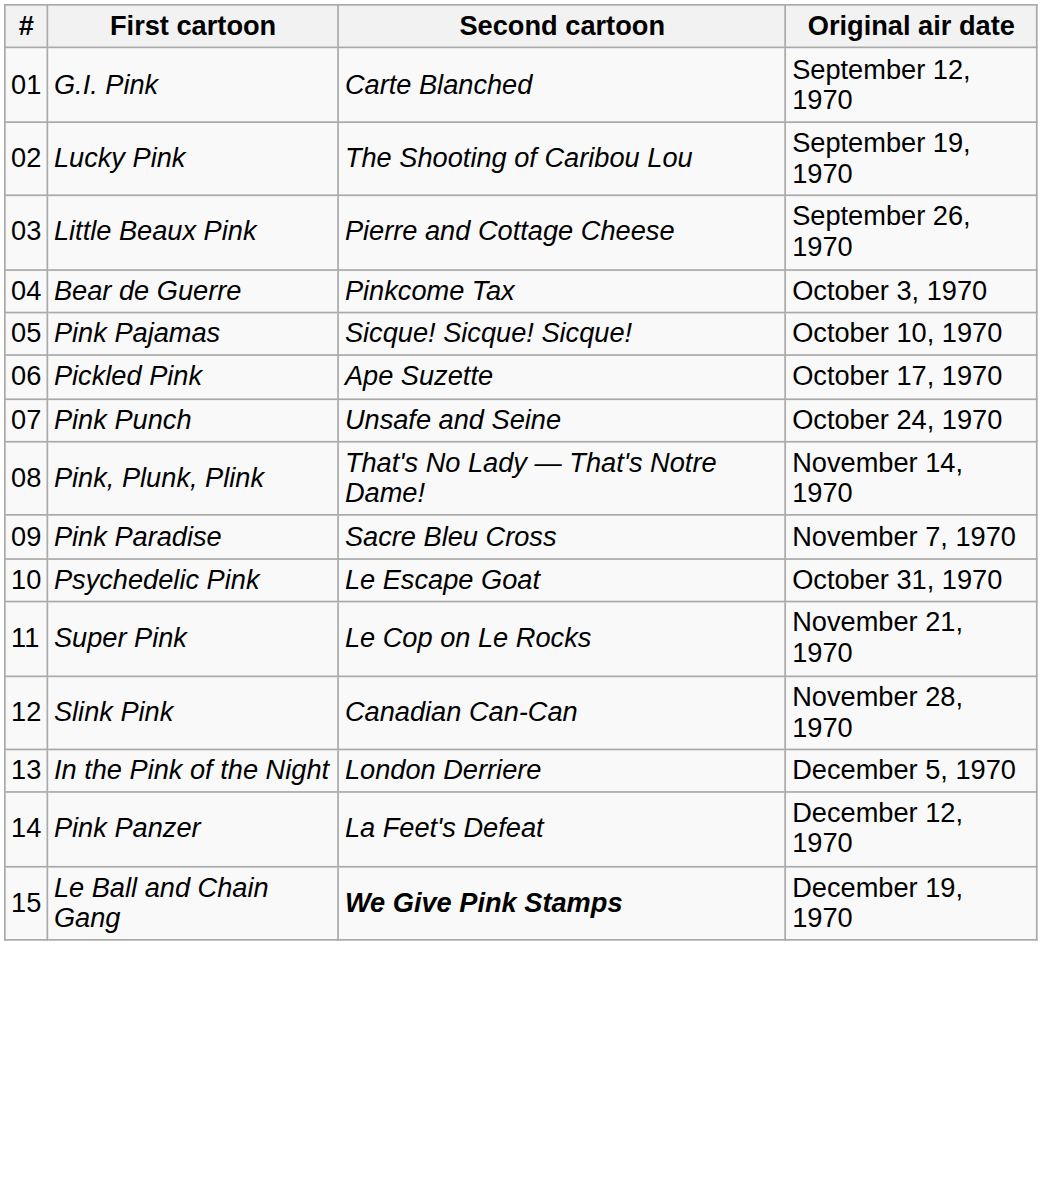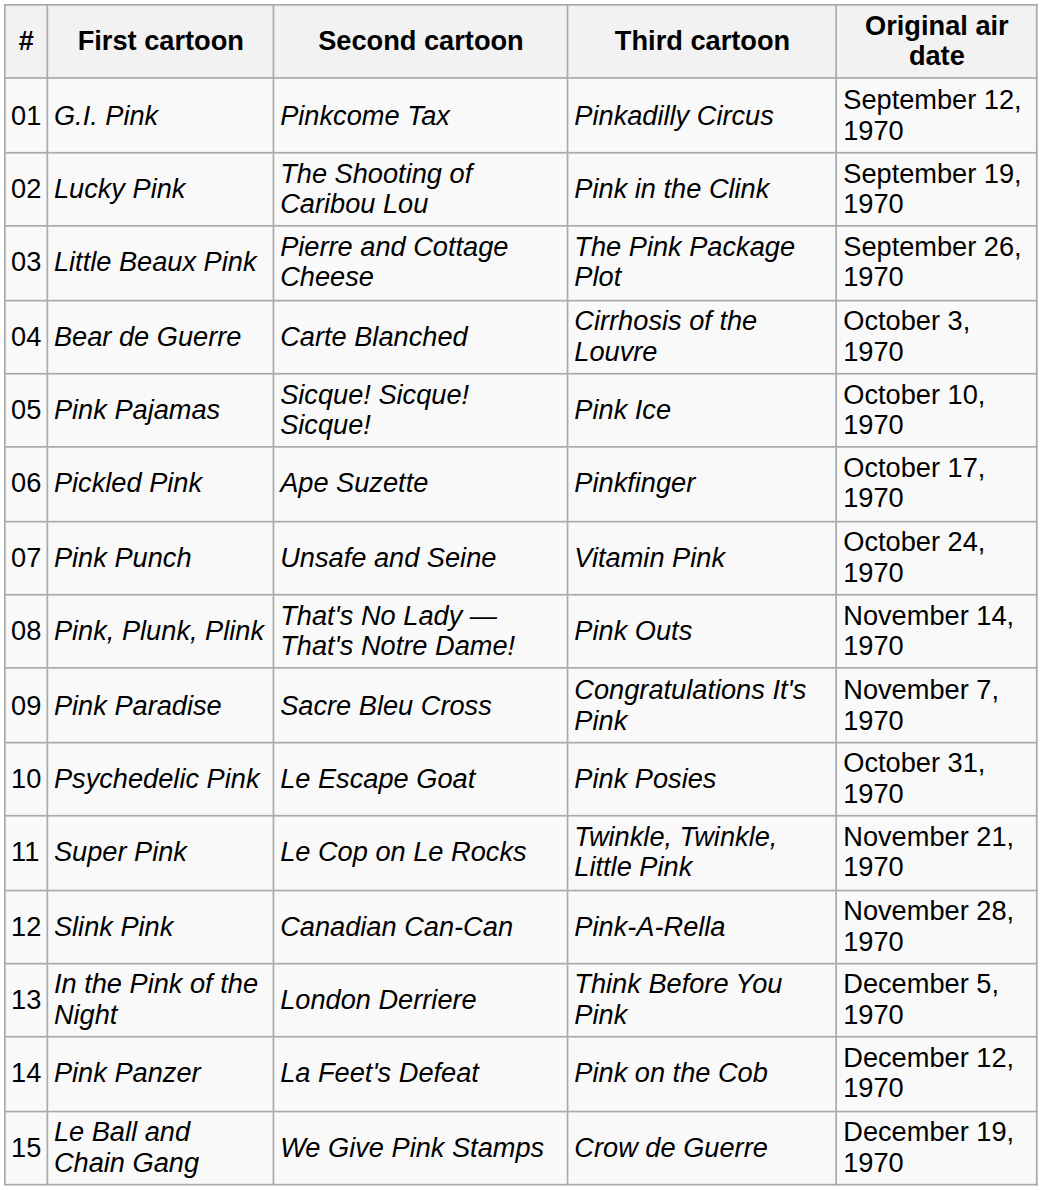 <table class="wikitable">
 <tr>
 <th>#</th>
 <th>First cartoon</th>
 <th>Second cartoon</th>
+<th>Third cartoon</th>
 <th>Original air date</th>
 </tr>
 <tr>
 <td>01</td>
 <td><em>G.I. Pink</em></td>
-<td><em>Carte Blanched</em></td>
+<td><em>Pinkcome Tax</em></td>
+<td><em>Pinkadilly Circus</em></td>
 <td>September 12, 1970</td>
 </tr>
 <tr>
 <td>02</td>
 <td><em>Lucky Pink</em></td>
 <td><em>The Shooting of Caribou Lou</em></td>
+<td><em>Pink in the Clink</em></td>
 <td>September 19, 1970</td>
 </tr>
 <tr>
 <td>03</td>
 <td><em>Little Beaux Pink</em></td>
 <td><em>Pierre and Cottage Cheese</em></td>
+<td><em>The Pink Package Plot</em></td>
 <td>September 26, 1970</td>
 </tr>
 <tr>
 <td>04</td>
 <td><em>Bear de Guerre</em></td>
-<td><em>Pinkcome Tax</em></td>
+<td><em>Carte Blanched</em></td>
+<td><em>Cirrhosis of the Louvre</em></td>
 <td>October 3, 1970</td>
 </tr>
 <tr>
 <td>05</td>
 <td><em>Pink Pajamas</em></td>
 <td><em>Sicque! Sicque! Sicque!</em></td>
+<td><em>Pink Ice</em></td>
 <td>October 10, 1970</td>
 </tr>
 <tr>
 <td>06</td>
 <td><em>Pickled Pink</em></td>
 <td><em>Ape Suzette</em></td>
+<td><em>Pinkfinger</em></td>
 <td>October 17, 1970</td>
 </tr>
 <tr>
 <td>07</td>
 <td><em>Pink Punch</em></td>
 <td><em>Unsafe and Seine</em></td>
+<td><em>Vitamin Pink</em></td>
 <td>October 24, 1970</td>
 </tr>
 <tr>
 <td>08</td>
 <td><em>Pink, Plunk, Plink</em></td>
 <td><em>That's No Lady — That's Notre Dame!</em></td>
+<td><em>Pink Outs</em></td>
 <td>November 14, 1970</td>
 </tr>
 <tr>
 <td>09</td>
 <td><em>Pink Paradise</em></td>
 <td><em>Sacre Bleu Cross</em></td>
+<td><em>Congratulations It's Pink</em></td>
 <td>November 7, 1970</td>
 </tr>
 <tr>
 <td>10</td>
 <td><em>Psychedelic Pink</em></td>
 <td><em>Le Escape Goat</em></td>
+<td><em>Pink Posies</em></td>
 <td>October 31, 1970</td>
 </tr>
 <tr>
 <td>11</td>
 <td><em>Super Pink</em></td>
 <td><em>Le Cop on Le Rocks</em></td>
+<td><em>Twinkle, Twinkle, Little Pink</em></td>
 <td>November 21, 1970</td>
 </tr>
 <tr>
 <td>12</td>
 <td><em>Slink Pink</em></td>
 <td><em>Canadian Can-Can</em></td>
+<td><em>Pink-A-Rella</em></td>
 <td>November 28, 1970</td>
 </tr>
 <tr>
 <td>13</td>
 <td><em>In the Pink of the Night</em></td>
 <td><em>London Derriere</em></td>
+<td><em>Think Before You Pink</em></td>
 <td>December 5, 1970</td>
 </tr>
 <tr>
 <td>14</td>
 <td><em>Pink Panzer</em></td>
 <td><em>La Feet's Defeat</em></td>
+<td><em>Pink on the Cob</em></td>
 <td>December 12, 1970</td>
 </tr>
 <tr>
 <td>15</td>
 <td><em>Le Ball and Chain Gang</em></td>
-<td><strong><em>We Give Pink Stamps</em></strong></td>
+<td><em>We Give Pink Stamps</em></td>
+<td><em>Crow de Guerre</em></td>
 <td>December 19, 1970</td>
 </tr>
 </table>
